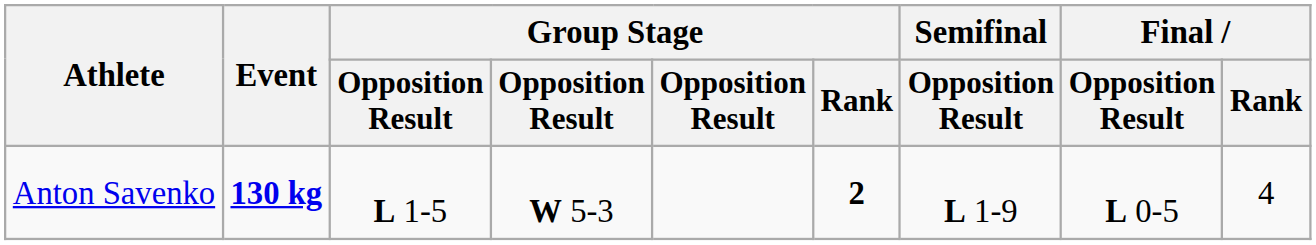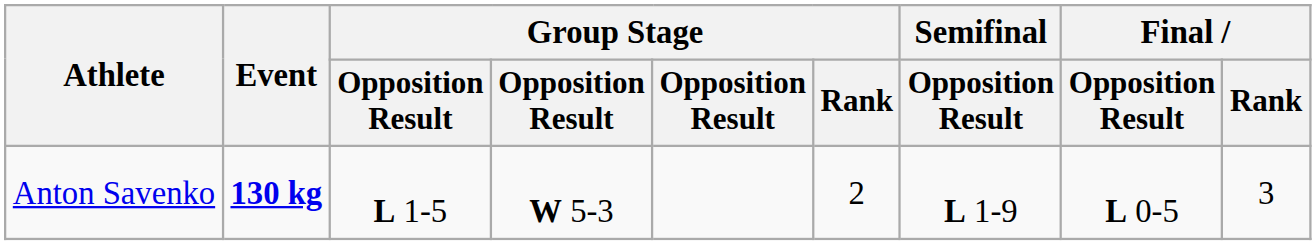 <table class=wikitable style=font-size:90%;text-align:center>
 <tr>
 <th rowspan=2>Athlete</th>
 <th rowspan=2>Event</th>
 <th colspan=4>Group Stage</th>
 <th>Semifinal</th>
 <th colspan=2>Final / </th>
 </tr>
 <tr style=font-size:95%>
 <th>Opposition<br>Result</th>
 <th>Opposition<br>Result</th>
 <th>Opposition<br>Result</th>
 <th>Rank</th>
 <th>Opposition<br>Result</th>
 <th>Opposition<br>Result</th>
 <th>Rank</th>
 </tr>
 <tr>
 <td align=left><a href='#'>Anton Savenko</a></td>
 <td align=left><strong><a href='#'>130 kg</a></strong></td>
 <td><br><strong>L</strong> 1-5</td>
 <td><br><strong>W</strong> 5-3</td>
 <td></td>
-<td><strong>2</strong></td>
+<td>2</td>
 <td><br><strong>L</strong> 1-9</td>
 <td><br><strong>L</strong> 0-5</td>
-<td>4</td>
+<td>3</td>
 </tr>
 </table>
